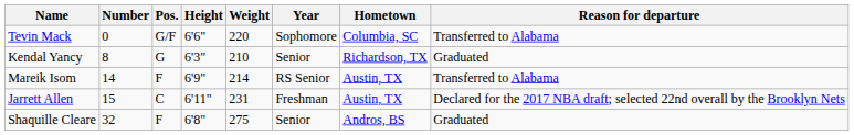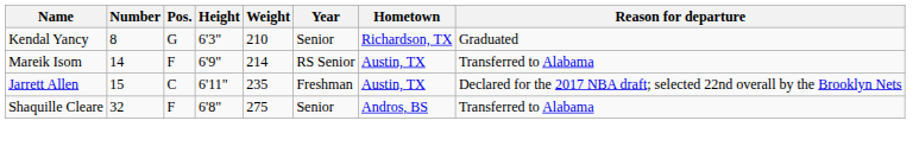 <table class="wikitable sortable" border="1">
 <tr>
 <th>Name</th>
 <th>Number</th>
 <th>Pos.</th>
 <th>Height</th>
 <th>Weight</th>
 <th>Year</th>
 <th>Hometown</th>
 <th class="unsortable">Reason for departure</th>
-</tr>
-<tr>
-<td><a href='#'>Tevin Mack</a></td>
-<td>0</td>
-<td>G/F</td>
-<td>6'6"</td>
-<td>220</td>
-<td>Sophomore</td>
-<td><a href='#'>Columbia, SC</a></td>
-<td>Transferred to <a href='#'>Alabama</a></td>
 </tr>
 <tr>
 <td>Kendal Yancy</td>
 <td>8</td>
 <td>G</td>
 <td>6'3"</td>
 <td>210</td>
 <td>Senior</td>
 <td><a href='#'>Richardson, TX</a></td>
 <td>Graduated</td>
 </tr>
 <tr>
 <td>Mareik Isom</td>
 <td>14</td>
 <td>F</td>
 <td>6'9"</td>
 <td>214</td>
 <td>RS Senior</td>
 <td><a href='#'>Austin, TX</a></td>
 <td>Transferred to <a href='#'>Alabama</a></td>
 </tr>
 <tr>
 <td><a href='#'>Jarrett Allen</a></td>
 <td>15</td>
 <td>C</td>
 <td>6'11"</td>
-<td>231</td>
+<td>235</td>
 <td>Freshman</td>
 <td><a href='#'>Austin, TX</a></td>
 <td>Declared for the <a href='#'>2017 NBA draft</a>; selected 22nd overall by the <a href='#'>Brooklyn Nets</a></td>
 </tr>
 <tr>
 <td>Shaquille Cleare</td>
 <td>32</td>
 <td>F</td>
 <td>6'8"</td>
 <td>275</td>
 <td>Senior</td>
 <td><a href='#'>Andros, BS</a></td>
-<td>Graduated</td>
+<td>Transferred to <a href='#'>Alabama</a></td>
 </tr>
 </table>
